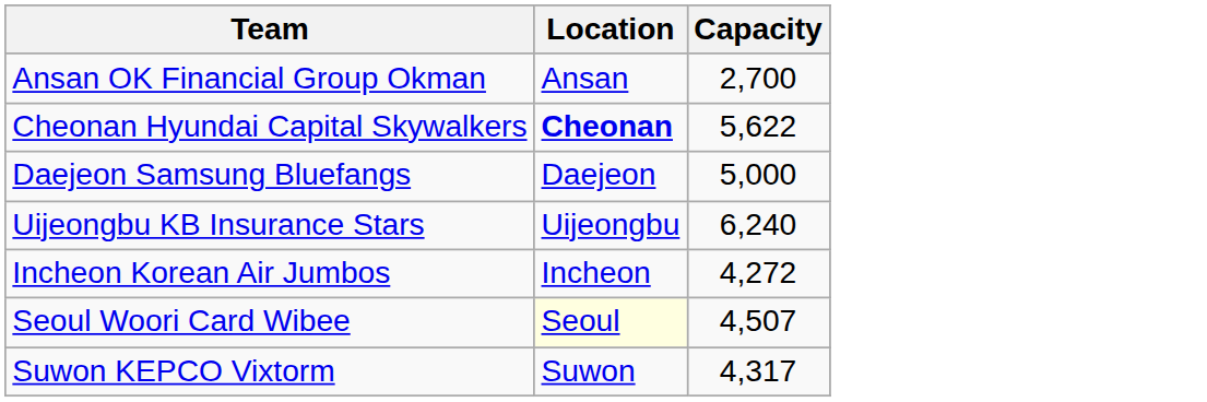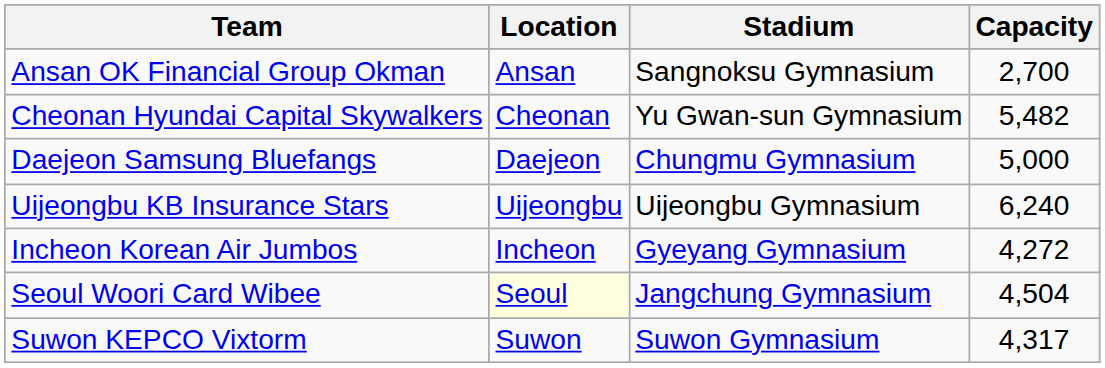 <table class="wikitable sortable" style="text-align: left;">
 <tr>
 <th>Team</th>
 <th>Location</th>
+<th>Stadium</th>
 <th>Capacity</th>
 </tr>
 <tr>
 <td><a href='#'>Ansan OK Financial Group Okman</a></td>
 <td><a href='#'>Ansan</a></td>
+<td>Sangnoksu Gymnasium</td>
 <td align="center">2,700</td>
 </tr>
 <tr>
 <td><a href='#'>Cheonan Hyundai Capital Skywalkers</a></td>
-<td><strong><a href='#'>Cheonan</a></strong></td>
-<td align="center">5,622 <small> </small></td>
+<td><a href='#'>Cheonan</a></td>
+<td>Yu Gwan-sun Gymnasium</td>
+<td align="center">5,482 <small> </small></td>
 </tr>
 <tr>
 <td><a href='#'>Daejeon Samsung Bluefangs</a></td>
 <td><a href='#'>Daejeon</a></td>
+<td><a href='#'>Chungmu Gymnasium</a></td>
 <td align="center">5,000 <small> </small></td>
 </tr>
 <tr>
 <td><a href='#'>Uijeongbu KB Insurance Stars</a></td>
 <td><a href='#'>Uijeongbu</a></td>
+<td>Uijeongbu Gymnasium</td>
 <td align="center">6,240 <small> </small></td>
 </tr>
 <tr>
 <td><a href='#'>Incheon Korean Air Jumbos</a></td>
 <td><a href='#'>Incheon</a></td>
+<td><a href='#'>Gyeyang Gymnasium</a></td>
 <td align="center">4,272 <small>   </small></td>
 </tr>
 <tr>
 <td><a href='#'>Seoul Woori Card Wibee</a></td>
 <td style="background: lightyellow;"><a href='#'>Seoul</a></td>
-<td align="center">4,507 <small> </small></td>
+<td><a href='#'>Jangchung Gymnasium</a></td>
+<td align="center">4,504 <small> </small></td>
 </tr>
 <tr>
 <td><a href='#'>Suwon KEPCO Vixtorm</a></td>
 <td><a href='#'>Suwon</a></td>
+<td><a href='#'>Suwon Gymnasium</a></td>
 <td align="center">4,317 <small> </small></td>
 </tr>
 </table>
